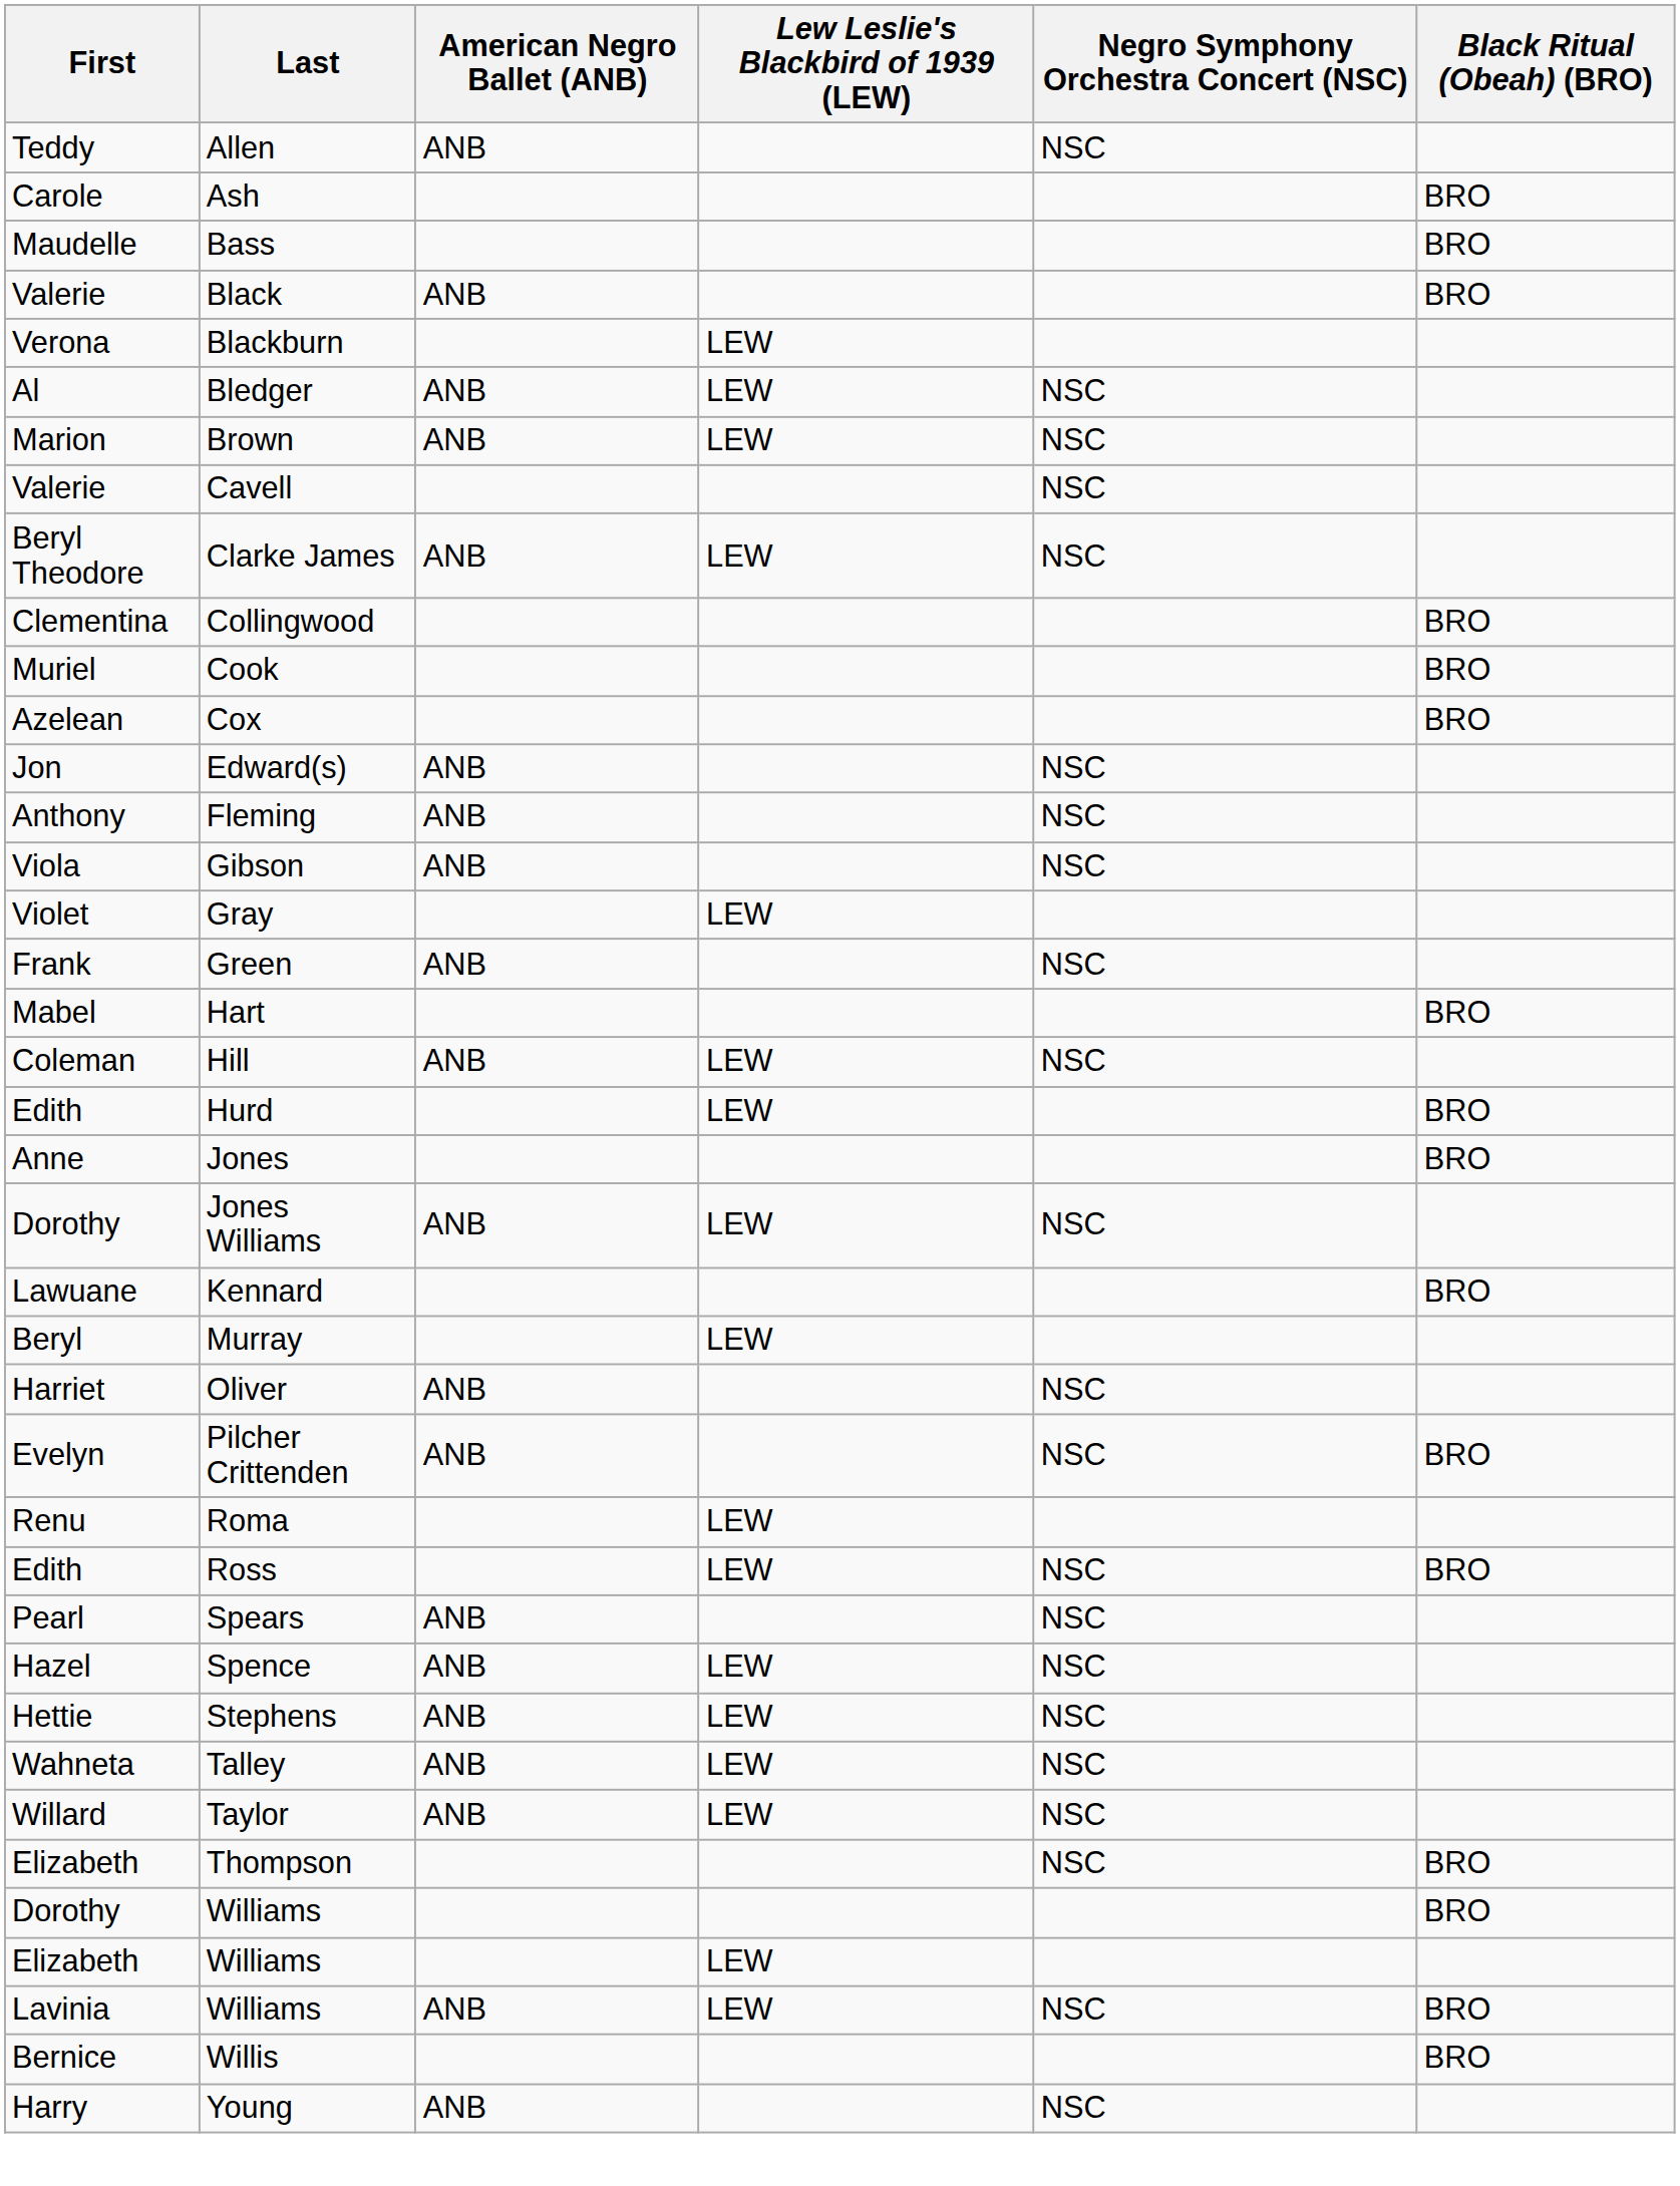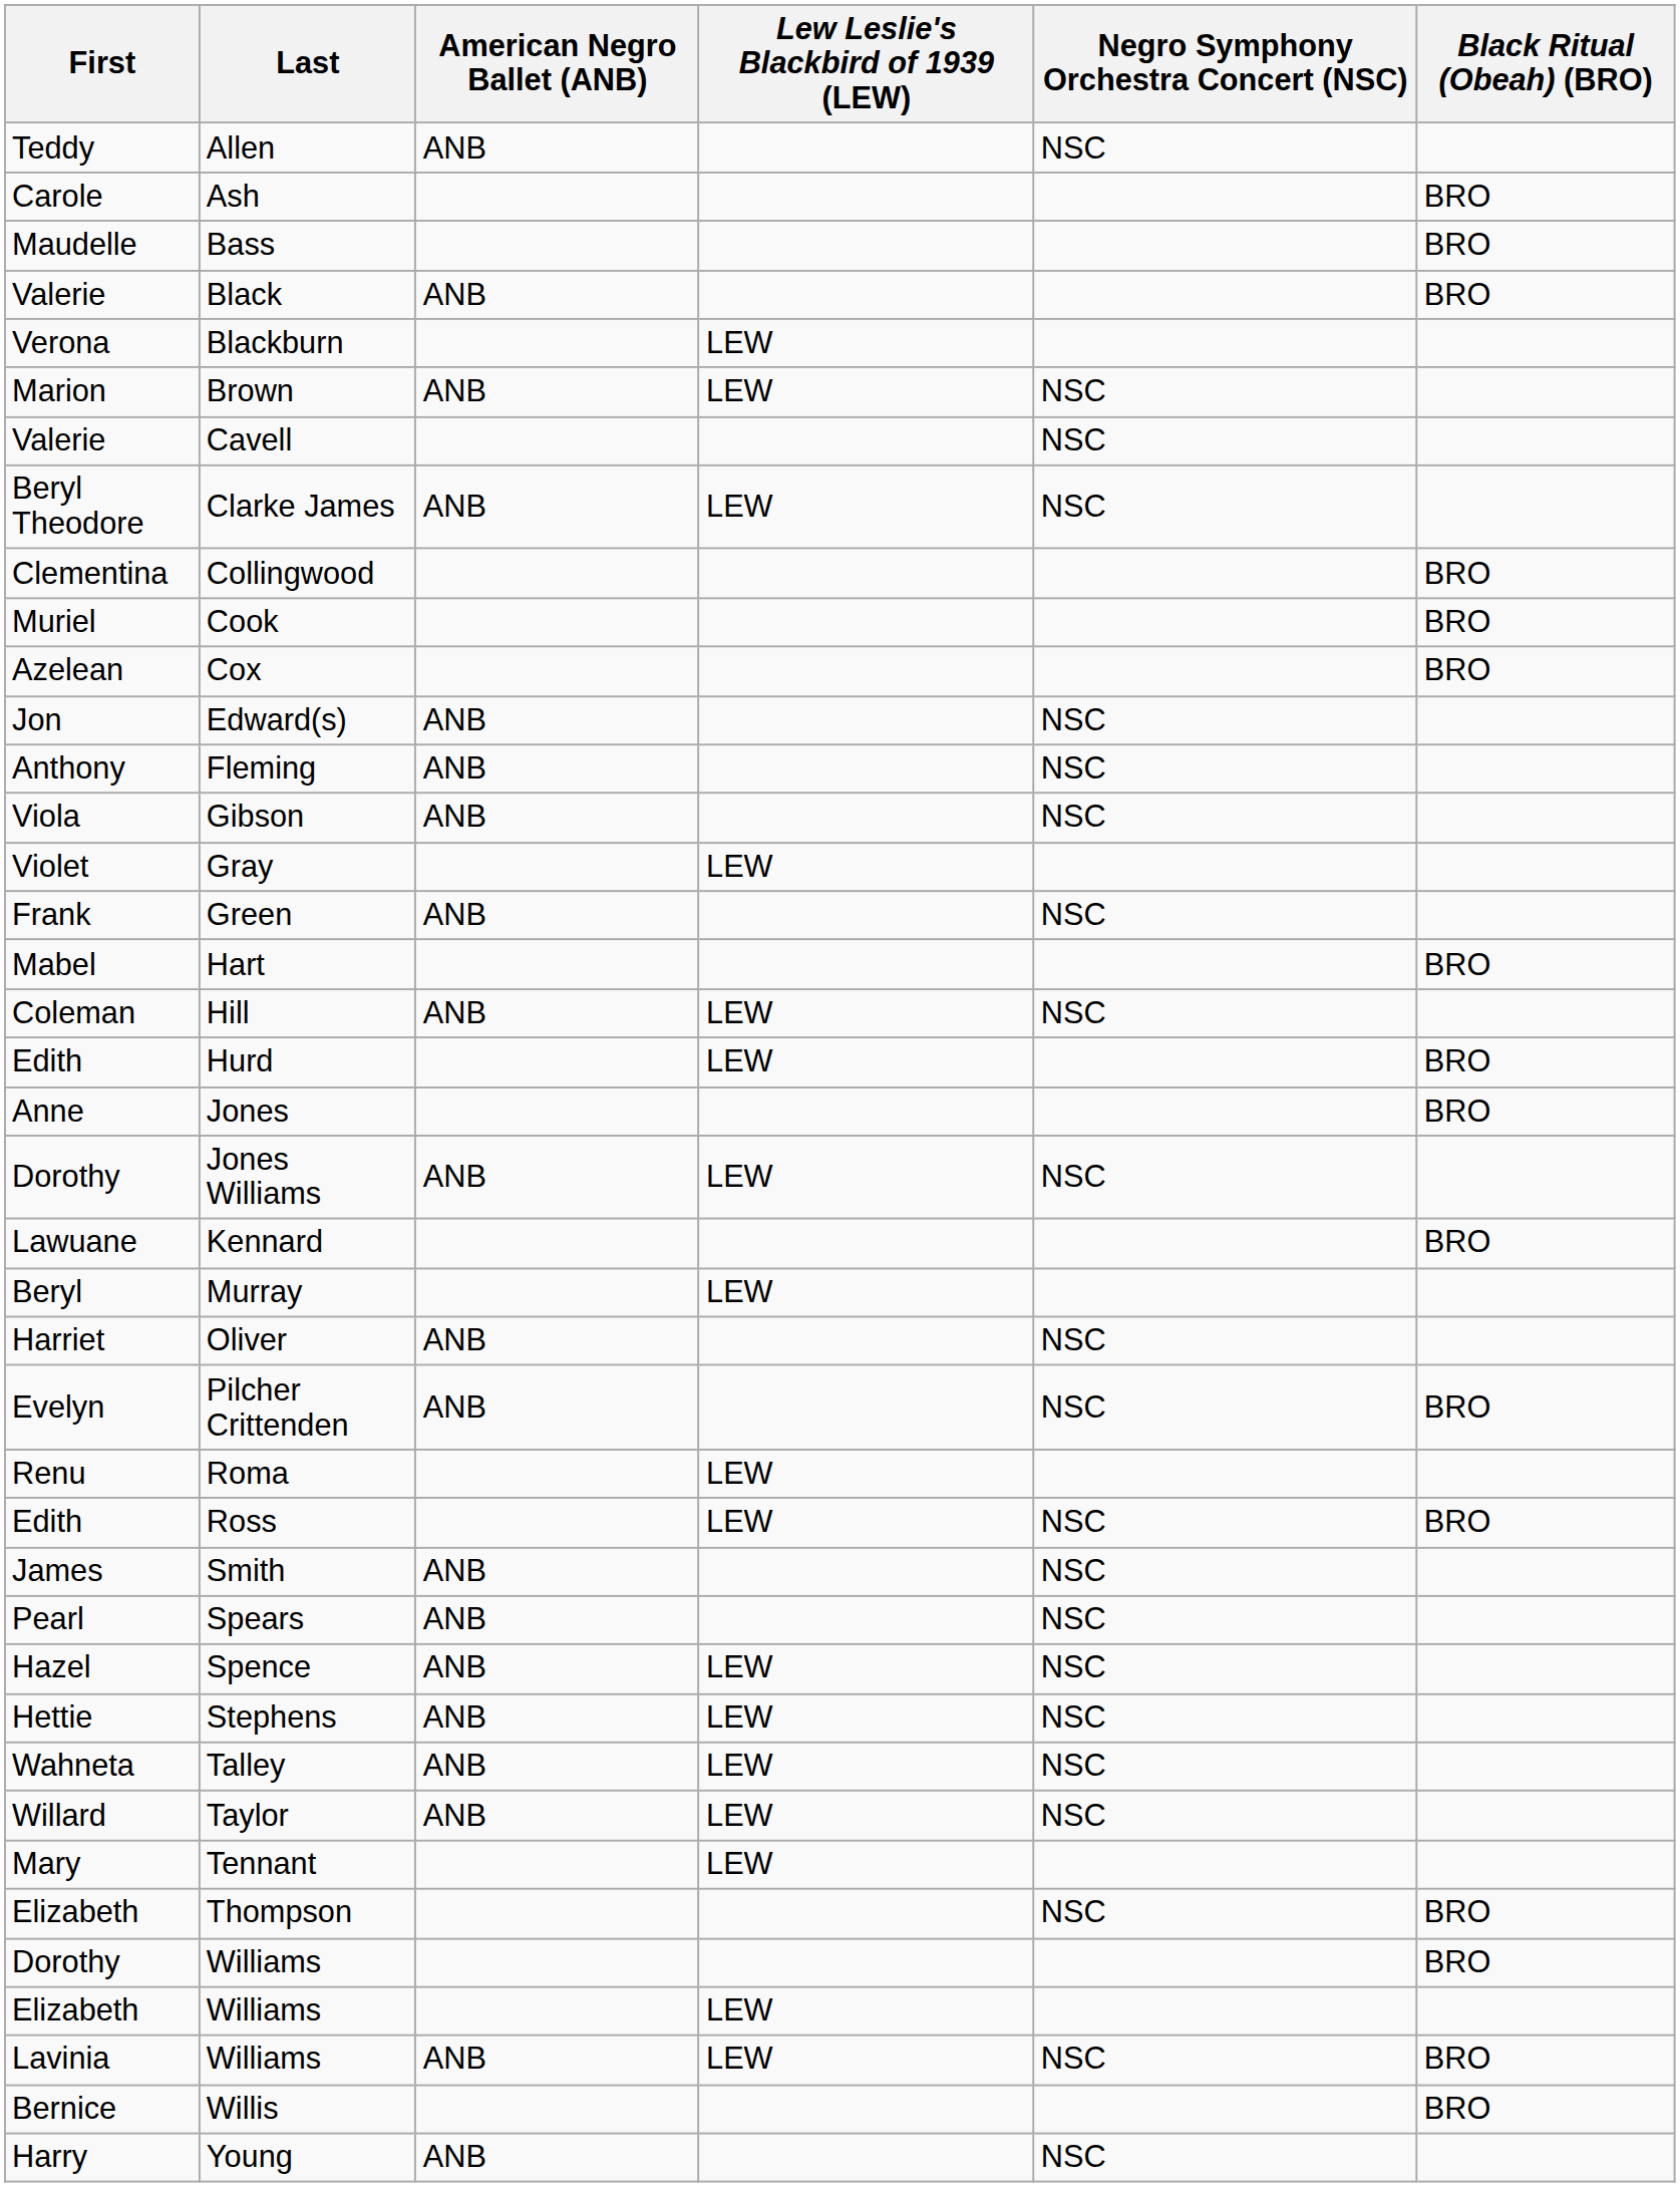 <table class="wikitable sortable">
 <tr>
 <th>First</th>
 <th>Last</th>
 <th>American Negro Ballet (ANB)</th>
 <th><em>Lew Leslie's Blackbird of 1939</em> (LEW)</th>
 <th>Negro Symphony Orchestra Concert (NSC)</th>
 <th><em>Black Ritual (Obeah)</em> (BRO)</th>
 </tr>
 <tr>
 <td>Teddy</td>
 <td>Allen</td>
 <td>ANB</td>
 <td></td>
 <td>NSC</td>
 <td></td>
 </tr>
 <tr>
 <td>Carole</td>
 <td>Ash</td>
 <td></td>
 <td></td>
 <td></td>
 <td>BRO</td>
 </tr>
 <tr>
 <td>Maudelle</td>
 <td>Bass</td>
 <td></td>
 <td></td>
 <td></td>
 <td>BRO</td>
 </tr>
 <tr>
 <td>Valerie</td>
 <td>Black</td>
 <td>ANB</td>
 <td></td>
 <td></td>
 <td>BRO</td>
 </tr>
 <tr>
 <td>Verona</td>
 <td>Blackburn</td>
 <td></td>
 <td>LEW</td>
 <td></td>
-<td></td>
-</tr>
-<tr>
-<td>Al</td>
-<td>Bledger</td>
-<td>ANB</td>
-<td>LEW</td>
-<td>NSC</td>
 <td></td>
 </tr>
 <tr>
 <td>Marion</td>
 <td>Brown</td>
 <td>ANB</td>
 <td>LEW</td>
 <td>NSC</td>
 <td></td>
 </tr>
 <tr>
 <td>Valerie</td>
 <td>Cavell</td>
 <td></td>
 <td></td>
 <td>NSC</td>
 <td></td>
 </tr>
 <tr>
 <td>Beryl Theodore</td>
 <td>Clarke James</td>
 <td>ANB</td>
 <td>LEW</td>
 <td>NSC</td>
 <td></td>
 </tr>
 <tr>
 <td>Clementina</td>
 <td>Collingwood</td>
 <td></td>
 <td></td>
 <td></td>
 <td>BRO</td>
 </tr>
 <tr>
 <td>Muriel</td>
 <td>Cook</td>
 <td></td>
 <td></td>
 <td></td>
 <td>BRO</td>
 </tr>
 <tr>
 <td>Azelean</td>
 <td>Cox</td>
 <td></td>
 <td></td>
 <td></td>
 <td>BRO</td>
 </tr>
 <tr>
 <td>Jon</td>
 <td>Edward(s)</td>
 <td>ANB</td>
 <td></td>
 <td>NSC</td>
 <td></td>
 </tr>
 <tr>
 <td>Anthony</td>
 <td>Fleming</td>
 <td>ANB</td>
 <td></td>
 <td>NSC</td>
 <td></td>
 </tr>
 <tr>
 <td>Viola</td>
 <td>Gibson</td>
 <td>ANB</td>
 <td></td>
 <td>NSC</td>
 <td></td>
 </tr>
 <tr>
 <td>Violet</td>
 <td>Gray</td>
 <td></td>
 <td>LEW</td>
 <td></td>
 <td></td>
 </tr>
 <tr>
 <td>Frank</td>
 <td>Green</td>
 <td>ANB</td>
 <td></td>
 <td>NSC</td>
 <td></td>
 </tr>
 <tr>
 <td>Mabel</td>
 <td>Hart</td>
 <td></td>
 <td></td>
 <td></td>
 <td>BRO</td>
 </tr>
 <tr>
 <td>Coleman</td>
 <td>Hill</td>
 <td>ANB</td>
 <td>LEW</td>
 <td>NSC</td>
 <td></td>
 </tr>
 <tr>
 <td>Edith</td>
 <td>Hurd</td>
 <td></td>
 <td>LEW</td>
 <td></td>
 <td>BRO</td>
 </tr>
 <tr>
 <td>Anne</td>
 <td>Jones</td>
 <td></td>
 <td></td>
 <td></td>
 <td>BRO</td>
 </tr>
 <tr>
 <td>Dorothy</td>
 <td>Jones Williams</td>
 <td>ANB</td>
 <td>LEW</td>
 <td>NSC</td>
 <td></td>
 </tr>
 <tr>
 <td>Lawuane</td>
 <td>Kennard</td>
 <td></td>
 <td></td>
 <td></td>
 <td>BRO</td>
 </tr>
 <tr>
 <td>Beryl</td>
 <td>Murray</td>
 <td></td>
 <td>LEW</td>
 <td></td>
 <td></td>
 </tr>
 <tr>
 <td>Harriet</td>
 <td>Oliver</td>
 <td>ANB</td>
 <td></td>
 <td>NSC</td>
 <td></td>
 </tr>
 <tr>
 <td>Evelyn</td>
 <td>Pilcher Crittenden</td>
 <td>ANB</td>
 <td></td>
 <td>NSC</td>
 <td>BRO</td>
 </tr>
 <tr>
 <td>Renu</td>
 <td>Roma</td>
 <td></td>
 <td>LEW</td>
 <td></td>
 <td></td>
 </tr>
 <tr>
 <td>Edith</td>
 <td>Ross</td>
 <td></td>
 <td>LEW</td>
 <td>NSC</td>
 <td>BRO</td>
 </tr>
 <tr>
+<td>James</td>
+<td>Smith</td>
+<td>ANB</td>
+<td></td>
+<td>NSC</td>
+<td></td>
+</tr>
+<tr>
 <td>Pearl</td>
 <td>Spears</td>
 <td>ANB</td>
 <td></td>
 <td>NSC</td>
 <td></td>
 </tr>
 <tr>
 <td>Hazel</td>
 <td>Spence</td>
 <td>ANB</td>
 <td>LEW</td>
 <td>NSC</td>
 <td></td>
 </tr>
 <tr>
 <td>Hettie</td>
 <td>Stephens</td>
 <td>ANB</td>
 <td>LEW</td>
 <td>NSC</td>
 <td></td>
 </tr>
 <tr>
 <td>Wahneta</td>
 <td>Talley</td>
 <td>ANB</td>
 <td>LEW</td>
 <td>NSC</td>
 <td></td>
 </tr>
 <tr>
 <td>Willard</td>
 <td>Taylor</td>
 <td>ANB</td>
 <td>LEW</td>
 <td>NSC</td>
+<td></td>
+</tr>
+<tr>
+<td>Mary</td>
+<td>Tennant</td>
+<td></td>
+<td>LEW</td>
+<td></td>
 <td></td>
 </tr>
 <tr>
 <td>Elizabeth</td>
 <td>Thompson</td>
 <td></td>
 <td></td>
 <td>NSC</td>
 <td>BRO</td>
 </tr>
 <tr>
 <td>Dorothy</td>
 <td>Williams</td>
 <td></td>
 <td></td>
 <td></td>
 <td>BRO</td>
 </tr>
 <tr>
 <td>Elizabeth</td>
 <td>Williams</td>
 <td></td>
 <td>LEW</td>
 <td></td>
 <td></td>
 </tr>
 <tr>
 <td>Lavinia</td>
 <td>Williams</td>
 <td>ANB</td>
 <td>LEW</td>
 <td>NSC</td>
 <td>BRO</td>
 </tr>
 <tr>
 <td>Bernice</td>
 <td>Willis</td>
 <td></td>
 <td></td>
 <td></td>
 <td>BRO</td>
 </tr>
 <tr>
 <td>Harry</td>
 <td>Young</td>
 <td>ANB</td>
 <td></td>
 <td>NSC</td>
 <td></td>
 </tr>
 </table>
